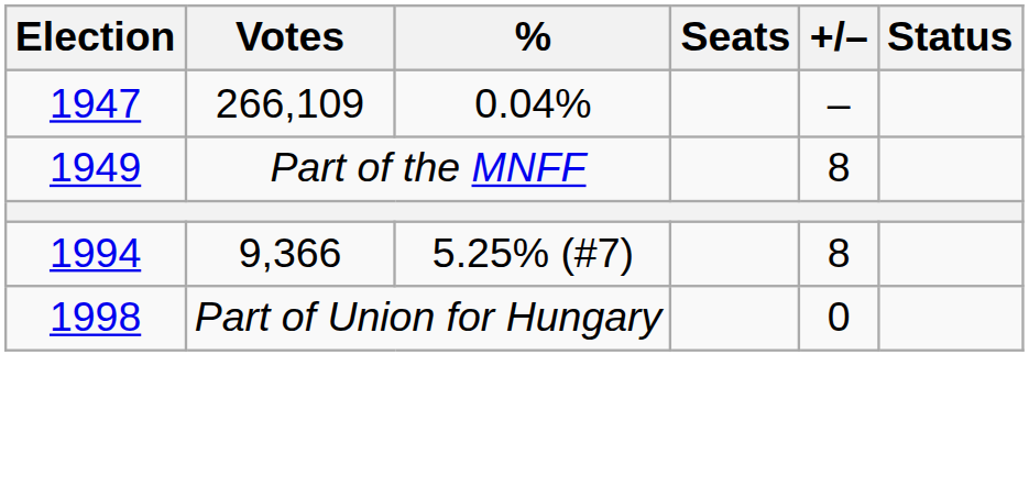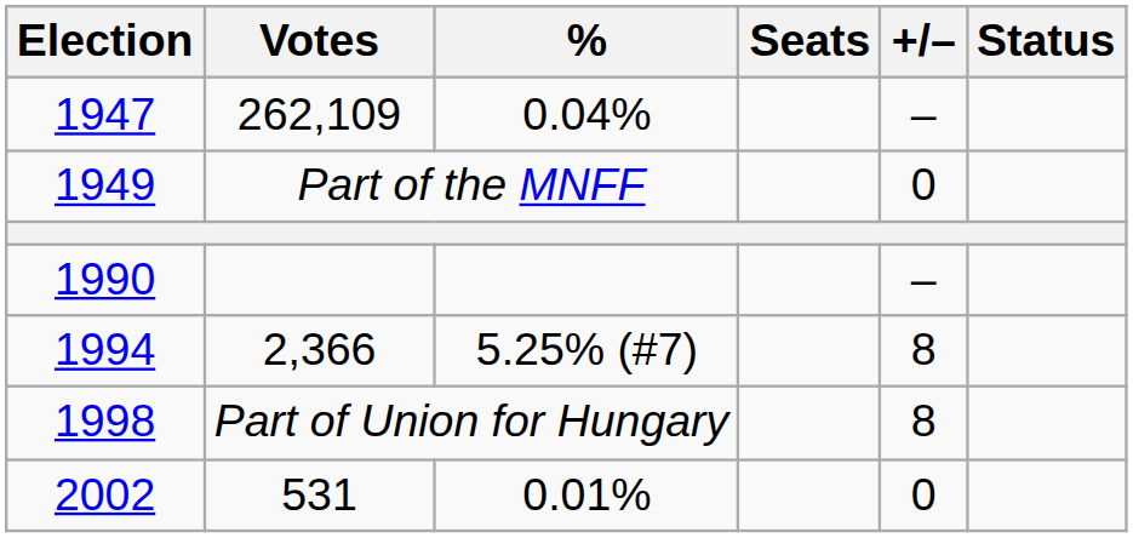 <table class=wikitable style=text-align:center>
 <tr>
 <th>Election</th>
 <th>Votes</th>
 <th>%</th>
 <th>Seats</th>
 <th>+/–</th>
 <th>Status</th>
 </tr>
 <tr>
 <td><a href='#'>1947</a></td>
-<td>266,109</td>
+<td>262,109</td>
 <td>0.04%</td>
 <td></td>
 <td>–</td>
 <td></td>
 </tr>
 <tr>
 <td><a href='#'>1949</a></td>
 <td colspan=2><em>Part of the <a href='#'>MNFF</a></em></td>
 <td></td>
-<td> 8</td>
+<td>0</td>
 <td></td>
 </tr>
 <tr>
 <th colspan=6></th>
 </tr>
 <tr>
+<td><a href='#'>1990</a></td>
+<td></td>
+<td></td>
+<td></td>
+<td>–</td>
+<td></td>
+</tr>
+<tr>
 <td><a href='#'>1994</a></td>
-<td>9,366</td>
+<td>2,366</td>
 <td>5.25% (#7)</td>
 <td></td>
 <td> 8</td>
 <td></td>
 </tr>
 <tr>
 <td><a href='#'>1998</a></td>
 <td colspan="2" style="text-align:center;"><em>Part of Union for Hungary</em></td>
 <td></td>
+<td> 8</td>
+<td></td>
+</tr>
+<tr>
+<td><a href='#'>2002</a></td>
+<td>531</td>
+<td>0.01%</td>
+<td></td>
 <td>0</td>
 <td></td>
 </tr>
 </table>
